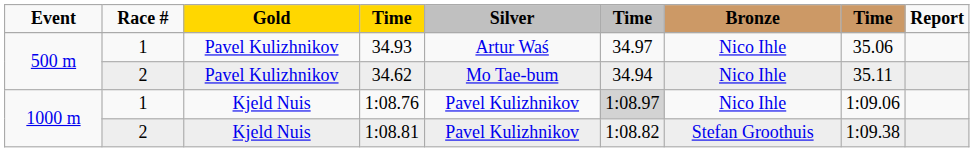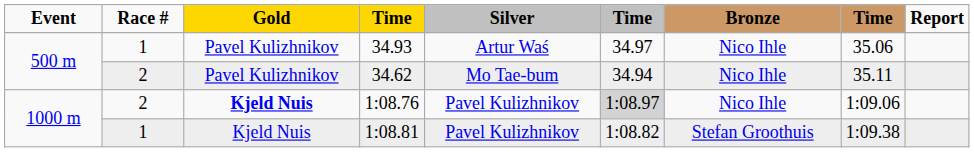 <table class="wikitable">
 <tr>
 <td width="80" align="center"><strong>Event</strong></td>
 <td width="65" align="center"><strong>Race #</strong></td>
 <td width="150" bgcolor="gold" align="center"><strong>Gold</strong></td>
 <td width="50" bgcolor="gold" align="center"><strong>Time</strong></td>
 <td width="150" bgcolor="silver" align="center"><strong>Silver</strong></td>
 <td width="50" bgcolor="silver" align="center"><strong>Time</strong></td>
 <td width="150" bgcolor="#CC9966" align="center"><strong>Bronze</strong></td>
 <td width="50" bgcolor="#CC9966" align="center"><strong>Time</strong></td>
 <td width="50" align="center"><strong>Report</strong></td>
 </tr>
 <tr bgcolor="#cccccc">
 </tr>
 <tr>
 <td rowspan=2 align="center"><a href='#'>500 m</a></td>
 <td align="center">1</td>
 <td align="center"><a href='#'>Pavel Kulizhnikov</a><br><small></small></td>
 <td align="center">34.93</td>
 <td align="center"><a href='#'>Artur Waś</a><br><small></small></td>
 <td align="center">34.97</td>
 <td align="center"><a href='#'>Nico Ihle</a><br><small></small></td>
 <td align="center">35.06</td>
 <td align="center"></td>
 </tr>
 <tr bgcolor="#eeeeee">
 <td align="center">2</td>
 <td align="center"><a href='#'>Pavel Kulizhnikov</a><br><small></small></td>
 <td align="center">34.62</td>
 <td align="center"><a href='#'>Mo Tae-bum</a><br><small></small></td>
 <td align="center">34.94</td>
 <td align="center"><a href='#'>Nico Ihle</a><br><small></small></td>
 <td align="center">35.11</td>
 <td align="center"></td>
 </tr>
 <tr>
 <td rowspan=2 align="center"><a href='#'>1000 m</a></td>
-<td align="center">1</td>
-<td align="center"><a href='#'>Kjeld Nuis</a><br><small></small></td>
+<td align="center">2</td>
+<td align="center"><strong><a href='#'>Kjeld Nuis</a><br><small></small></strong></td>
 <td align="center">1:08.76</td>
 <td align="center"><a href='#'>Pavel Kulizhnikov</a><br><small></small></td>
 <td align="center" style="background: lightgrey;">1:08.97</td>
 <td align="center"><a href='#'>Nico Ihle</a><br><small></small></td>
 <td align="center">1:09.06</td>
 <td align="center"></td>
 </tr>
 <tr bgcolor="#eeeeee">
-<td align="center">2</td>
+<td align="center">1</td>
 <td align="center"><a href='#'>Kjeld Nuis</a><br><small></small></td>
 <td align="center">1:08.81</td>
 <td align="center"><a href='#'>Pavel Kulizhnikov</a><br><small></small></td>
 <td align="center">1:08.82</td>
 <td align="center"><a href='#'>Stefan Groothuis</a><br><small></small></td>
 <td align="center">1:09.38</td>
 <td align="center"></td>
 </tr>
 </table>
